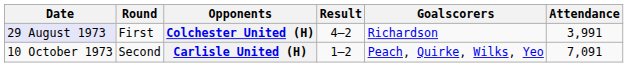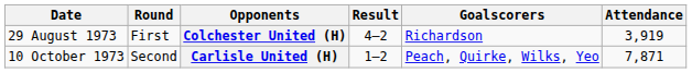 <table class="wikitable plainrowheaders sortable">
 <tr>
 <th scope=col>Date</th>
 <th scope=col>Round</th>
 <th scope=col>Opponents</th>
 <th scope=col>Result</th>
 <th scope=col class=unsortable>Goalscorers</th>
 <th scope=col>Attendance</th>
 </tr>
 <tr>
-<td style="background: lavender;">29 August 1973</td>
+<td>29 August 1973</td>
 <td>First</td>
 <th scope=row><a href='#'>Colchester United</a> (H)</th>
 <td align=center>4–2</td>
 <td><a href='#'>Richardson</a></td>
-<td align=center>3,991</td>
+<td align=center>3,919</td>
 </tr>
 <tr>
 <td>10 October 1973</td>
 <td>Second</td>
 <th scope=row><a href='#'>Carlisle United</a> (H)</th>
 <td align=center>1–2</td>
 <td><a href='#'>Peach</a>, <a href='#'>Quirke</a>, <a href='#'>Wilks</a>, <a href='#'>Yeo</a></td>
-<td align=center>7,091</td>
+<td align=center>7,871</td>
 </tr>
 </table>
